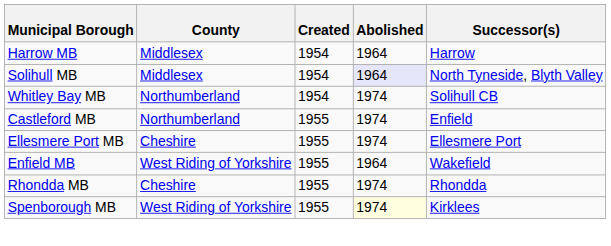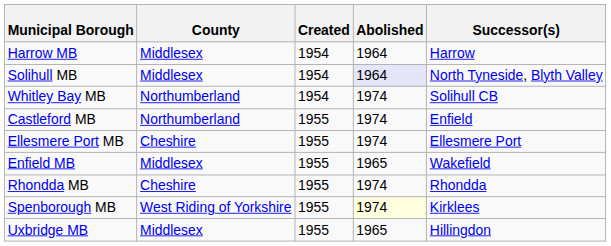 <table class="wikitable sortable">
 <tr>
 <th><br>Municipal Borough</th>
 <th><br>County</th>
 <th><br>Created</th>
 <th><br>Abolished</th>
 <th><br>Successor(s)</th>
 </tr>
 <tr>
 <td><a href='#'>Harrow MB</a></td>
 <td><a href='#'>Middlesex</a></td>
 <td>1954</td>
 <td>1964</td>
 <td><a href='#'>Harrow</a></td>
 </tr>
 <tr>
 <td><a href='#'>Solihull</a> MB</td>
 <td><a href='#'>Middlesex</a></td>
 <td>1954</td>
 <td style="background: lavender;">1964</td>
 <td><a href='#'>North Tyneside</a>, <a href='#'>Blyth Valley</a></td>
 </tr>
 <tr>
 <td><a href='#'>Whitley Bay</a> MB</td>
 <td><a href='#'>Northumberland</a></td>
 <td>1954</td>
 <td>1974</td>
 <td><a href='#'>Solihull CB</a></td>
 </tr>
 <tr>
 <td><a href='#'>Castleford</a> MB</td>
 <td><a href='#'>Northumberland</a></td>
 <td>1955</td>
 <td>1974</td>
 <td><a href='#'>Enfield</a></td>
 </tr>
 <tr>
 <td><a href='#'>Ellesmere Port</a> MB</td>
 <td><a href='#'>Cheshire</a></td>
 <td>1955</td>
 <td>1974</td>
 <td><a href='#'>Ellesmere Port</a></td>
 </tr>
 <tr>
 <td><a href='#'>Enfield MB</a></td>
-<td><a href='#'>West Riding of Yorkshire</a></td>
+<td><a href='#'>Middlesex</a></td>
 <td>1955</td>
-<td>1964</td>
+<td>1965</td>
 <td><a href='#'>Wakefield</a></td>
 </tr>
 <tr>
 <td><a href='#'>Rhondda</a> MB</td>
 <td><a href='#'>Cheshire</a></td>
 <td>1955</td>
 <td>1974</td>
 <td><a href='#'>Rhondda</a></td>
 </tr>
 <tr>
 <td><a href='#'>Spenborough</a> MB</td>
 <td><a href='#'>West Riding of Yorkshire</a></td>
 <td>1955</td>
 <td style="background: lightyellow;">1974</td>
 <td><a href='#'>Kirklees</a></td>
 </tr>
+<tr>
+<td><a href='#'>Uxbridge MB</a></td>
+<td><a href='#'>Middlesex</a></td>
+<td>1955</td>
+<td>1965</td>
+<td><a href='#'>Hillingdon</a></td>
+</tr>
 </table>
